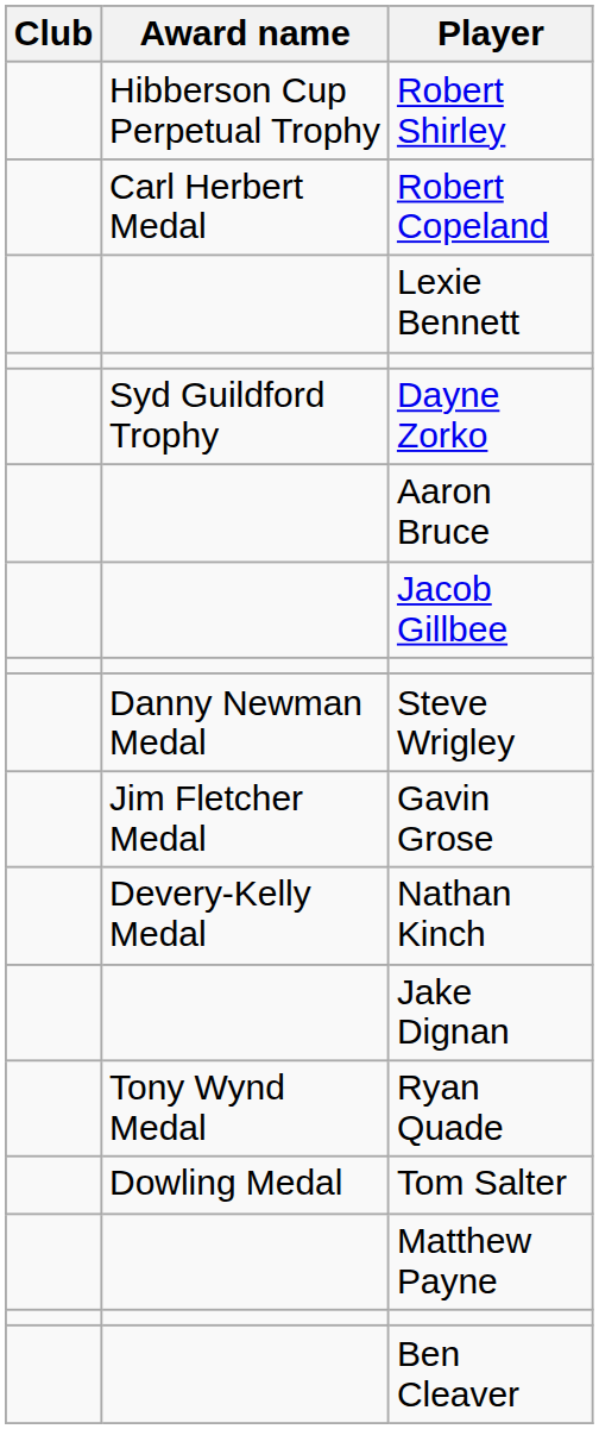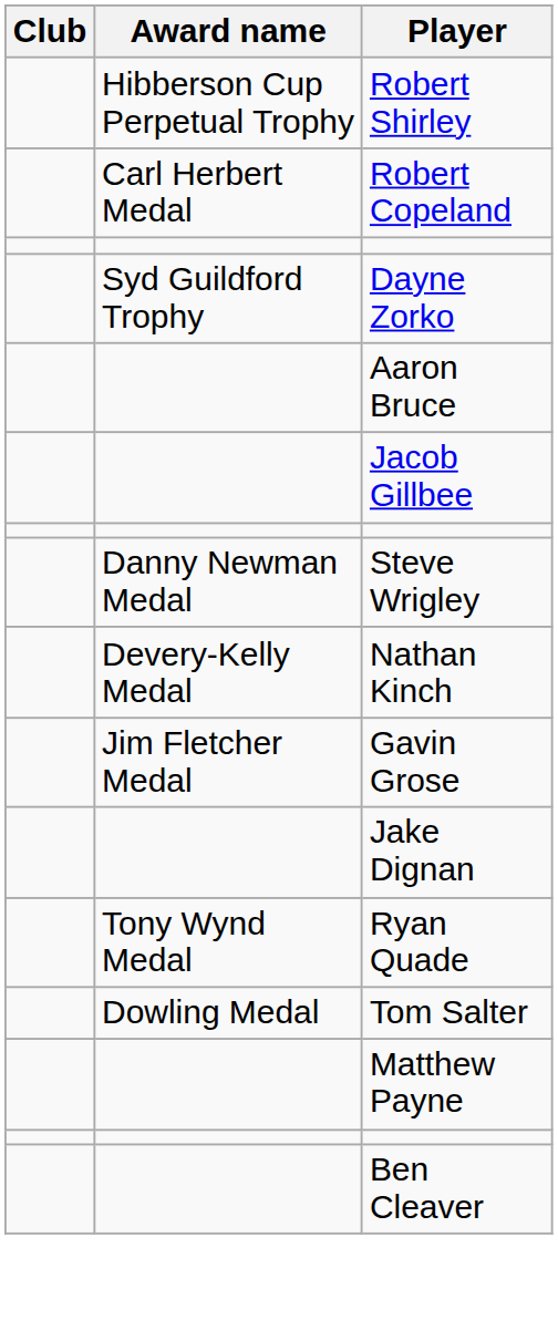 <table class="wikitable" style="width:30%">
 <tr>
 <th>Club</th>
 <th>Award name</th>
 <th>Player</th>
 </tr>
 <tr>
 <td></td>
 <td>Hibberson Cup Perpetual Trophy</td>
 <td><a href='#'>Robert Shirley</a></td>
 </tr>
 <tr>
 <td></td>
 <td>Carl Herbert Medal</td>
 <td><a href='#'>Robert Copeland</a></td>
-</tr>
-<tr>
-<td></td>
-<td></td>
-<td>Lexie Bennett</td>
 </tr>
 <tr>
 <td></td>
 <td></td>
 <td></td>
 </tr>
 <tr>
 <td></td>
 <td>Syd Guildford Trophy</td>
 <td><a href='#'>Dayne Zorko</a></td>
 </tr>
 <tr>
 <td></td>
 <td></td>
 <td>Aaron Bruce</td>
 </tr>
 <tr>
 <td></td>
 <td></td>
 <td><a href='#'>Jacob Gillbee</a></td>
 </tr>
 <tr>
 <td></td>
 <td></td>
 <td></td>
 </tr>
 <tr>
 <td></td>
 <td>Danny Newman Medal</td>
 <td>Steve Wrigley</td>
 </tr>
 <tr>
 <td></td>
-<td>Jim Fletcher Medal</td>
-<td>Gavin Grose</td>
+<td>Devery-Kelly Medal</td>
+<td>Nathan Kinch</td>
 </tr>
 <tr>
 <td></td>
-<td>Devery-Kelly Medal</td>
-<td>Nathan Kinch</td>
+<td>Jim Fletcher Medal</td>
+<td>Gavin Grose</td>
 </tr>
 <tr>
 <td></td>
 <td></td>
 <td>Jake Dignan</td>
 </tr>
 <tr>
 <td></td>
 <td>Tony Wynd Medal</td>
 <td>Ryan Quade</td>
 </tr>
 <tr>
 <td></td>
 <td>Dowling Medal</td>
 <td>Tom Salter</td>
 </tr>
 <tr>
 <td></td>
 <td></td>
 <td>Matthew Payne</td>
 </tr>
 <tr>
 <td></td>
 <td></td>
 <td></td>
 </tr>
 <tr>
 <td></td>
 <td></td>
 <td>Ben Cleaver</td>
 </tr>
 </table>
